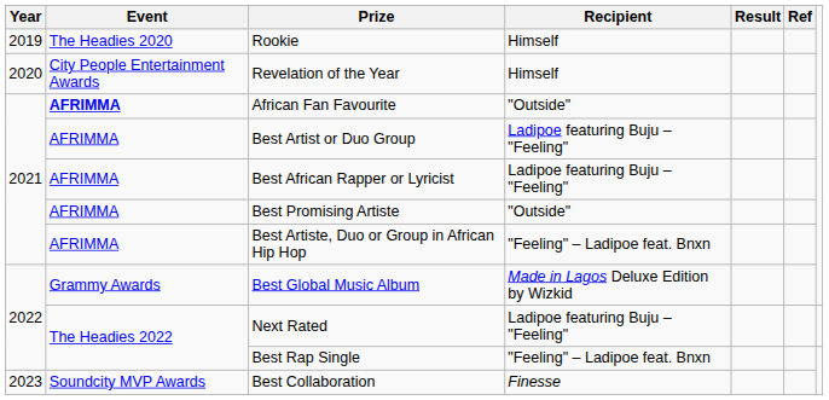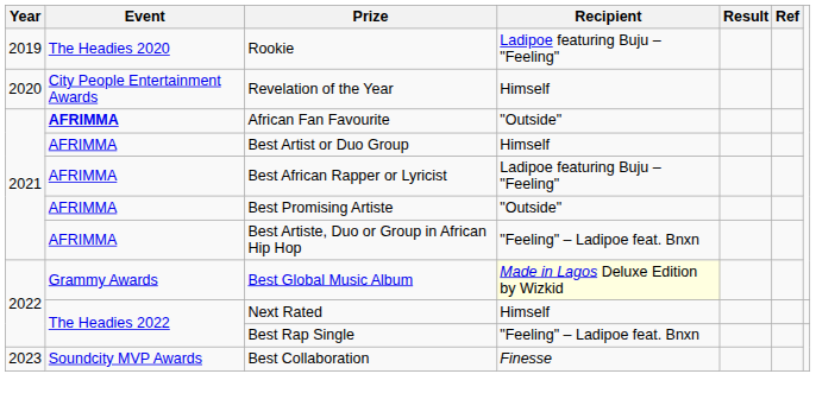 <table class="wikitable">
 <tr>
 <th>Year</th>
 <th>Event</th>
 <th>Prize</th>
 <th>Recipient</th>
 <th>Result</th>
 <th>Ref</th>
 </tr>
 <tr>
 <td>2019</td>
 <td><a href='#'>The Headies 2020</a></td>
 <td>Rookie</td>
-<td>Himself</td>
+<td><a href='#'>Ladipoe</a> featuring Buju – "Feeling" </td>
 <td></td>
 <td></td>
 </tr>
 <tr>
 <td>2020</td>
 <td><a href='#'>City People Entertainment Awards</a></td>
 <td>Revelation of the Year</td>
 <td>Himself</td>
 <td></td>
 <td></td>
 </tr>
 <tr>
 <td rowspan="5">2021</td>
 <td><strong><a href='#'>AFRIMMA</a></strong></td>
 <td>African Fan Favourite</td>
 <td>"Outside" </td>
 <td></td>
 <td></td>
 </tr>
 <tr>
 <td><a href='#'>AFRIMMA</a></td>
 <td>Best Artist or Duo Group</td>
-<td><a href='#'>Ladipoe</a> featuring Buju – "Feeling" </td>
+<td>Himself</td>
 <td></td>
 <td></td>
 </tr>
 <tr>
 <td><a href='#'>AFRIMMA</a></td>
 <td>Best African Rapper or Lyricist</td>
 <td>Ladipoe featuring Buju – "Feeling"</td>
 <td></td>
 <td></td>
 </tr>
 <tr>
 <td><a href='#'>AFRIMMA</a></td>
 <td>Best Promising Artiste</td>
 <td>"Outside" </td>
 <td></td>
 <td></td>
 </tr>
 <tr>
 <td><a href='#'>AFRIMMA</a></td>
 <td>Best Artiste, Duo or Group in African Hip Hop</td>
 <td>"Feeling" – Ladipoe feat. Bnxn</td>
 <td></td>
 <td></td>
 </tr>
 <tr>
 <td rowspan="3">2022</td>
 <td><a href='#'>Grammy Awards</a></td>
 <td><a href='#'>Best Global Music Album</a></td>
-<td><em><a href='#'>Made in Lagos</a></em> Deluxe Edition by Wizkid</td>
+<td style="background: lightyellow;"><em><a href='#'>Made in Lagos</a></em> Deluxe Edition by Wizkid</td>
 <td></td>
 <td></td>
 </tr>
 <tr>
 <td rowspan="2"><a href='#'>The Headies 2022</a></td>
 <td>Next Rated</td>
-<td>Ladipoe featuring Buju – "Feeling"</td>
+<td>Himself</td>
 <td></td>
 <td></td>
 <td></td>
 </tr>
 <tr>
 <td>Best Rap Single</td>
 <td>"Feeling" – Ladipoe feat. Bnxn</td>
 <td></td>
 <td></td>
 </tr>
 <tr>
 <td rowspan="2">2023</td>
 <td><a href='#'>Soundcity MVP Awards</a></td>
 <td>Best Collaboration</td>
 <td><em>Finesse</em></td>
 <td></td>
 <td></td>
 </tr>
 </table>
